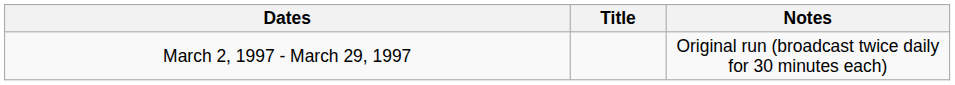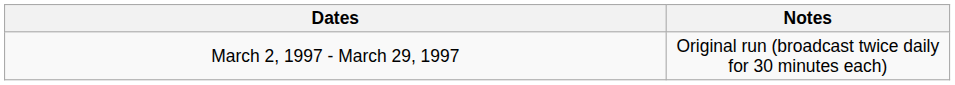 <table class="wikitable" style="text-align: center">
 <tr>
 <th>Dates</th>
-<th>Title</th>
 <th style="width: 30%">Notes</th>
 </tr>
 <tr>
 <td>March 2, 1997 - March 29, 1997</td>
-<td></td>
 <td>Original run (broadcast twice daily for 30 minutes each)</td>
 </tr>
 </table>
